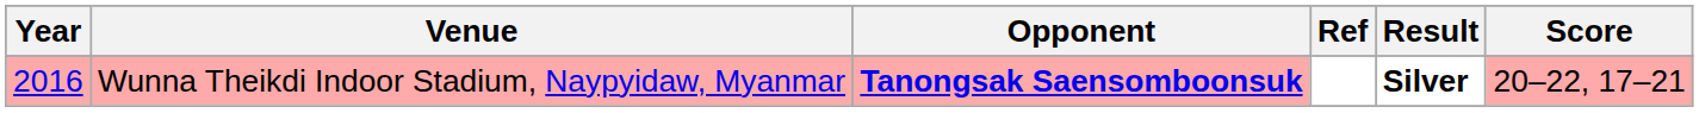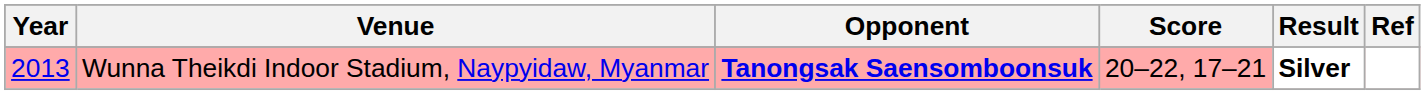 <table class="sortable wikitable" style="font-size: 90%">
 <tr>
 <th>Year</th>
 <th>Venue</th>
 <th>Opponent</th>
+<th>Score</th>
+<th>Result</th>
 <th>Ref</th>
-<th>Result</th>
-<th>Score</th>
 </tr>
 <tr style="background:#FFAAAA">
-<td align="center"><a href='#'>2016</a></td>
+<td align="center"><a href='#'>2013</a></td>
 <td align="left">Wunna Theikdi Indoor Stadium, <a href='#'>Naypyidaw, Myanmar</a></td>
 <td align="left"><strong> <a href='#'>Tanongsak Saensomboonsuk</a></strong></td>
+<td align="left">20–22, 17–21</td>
+<td style="text-align:left; background:white"> <strong>Silver</strong></td>
 <td style="text-align:center; background:white"></td>
-<td style="text-align:left; background:white"> <strong>Silver</strong></td>
-<td align="left">20–22, 17–21</td>
 </tr>
 </table>
